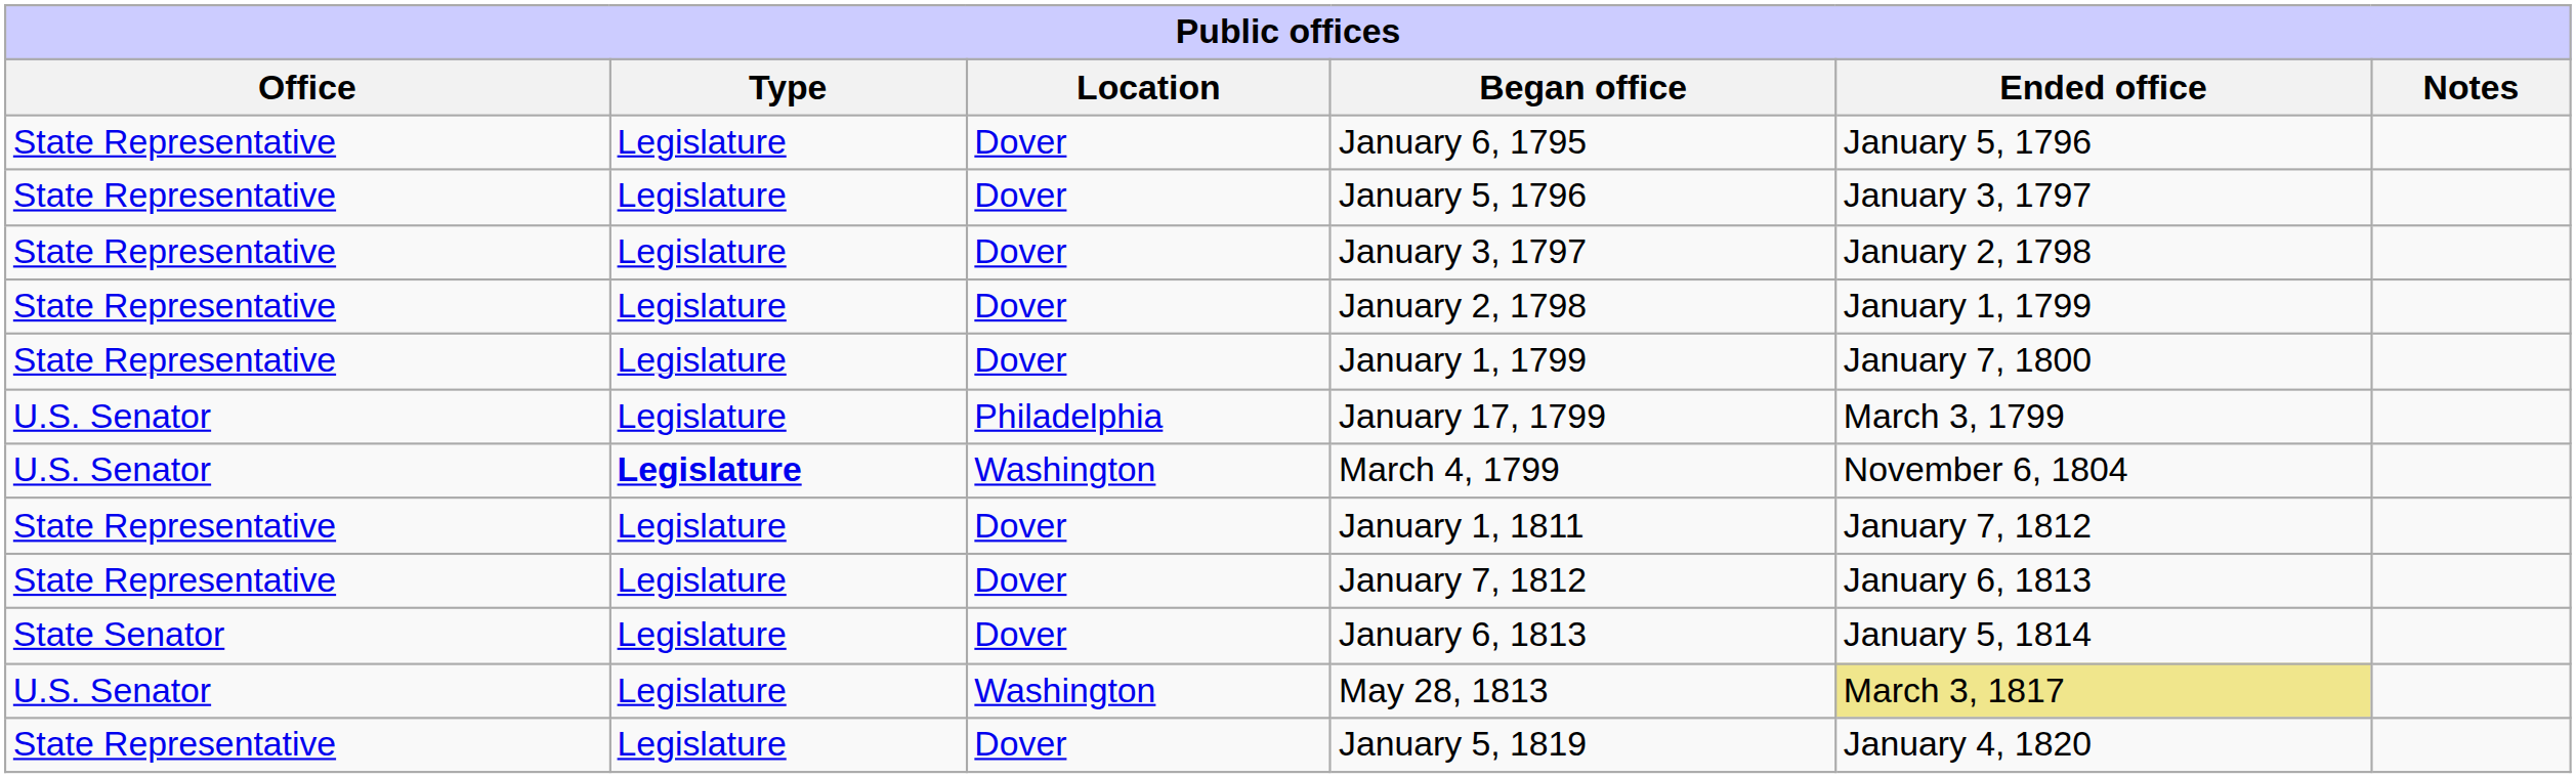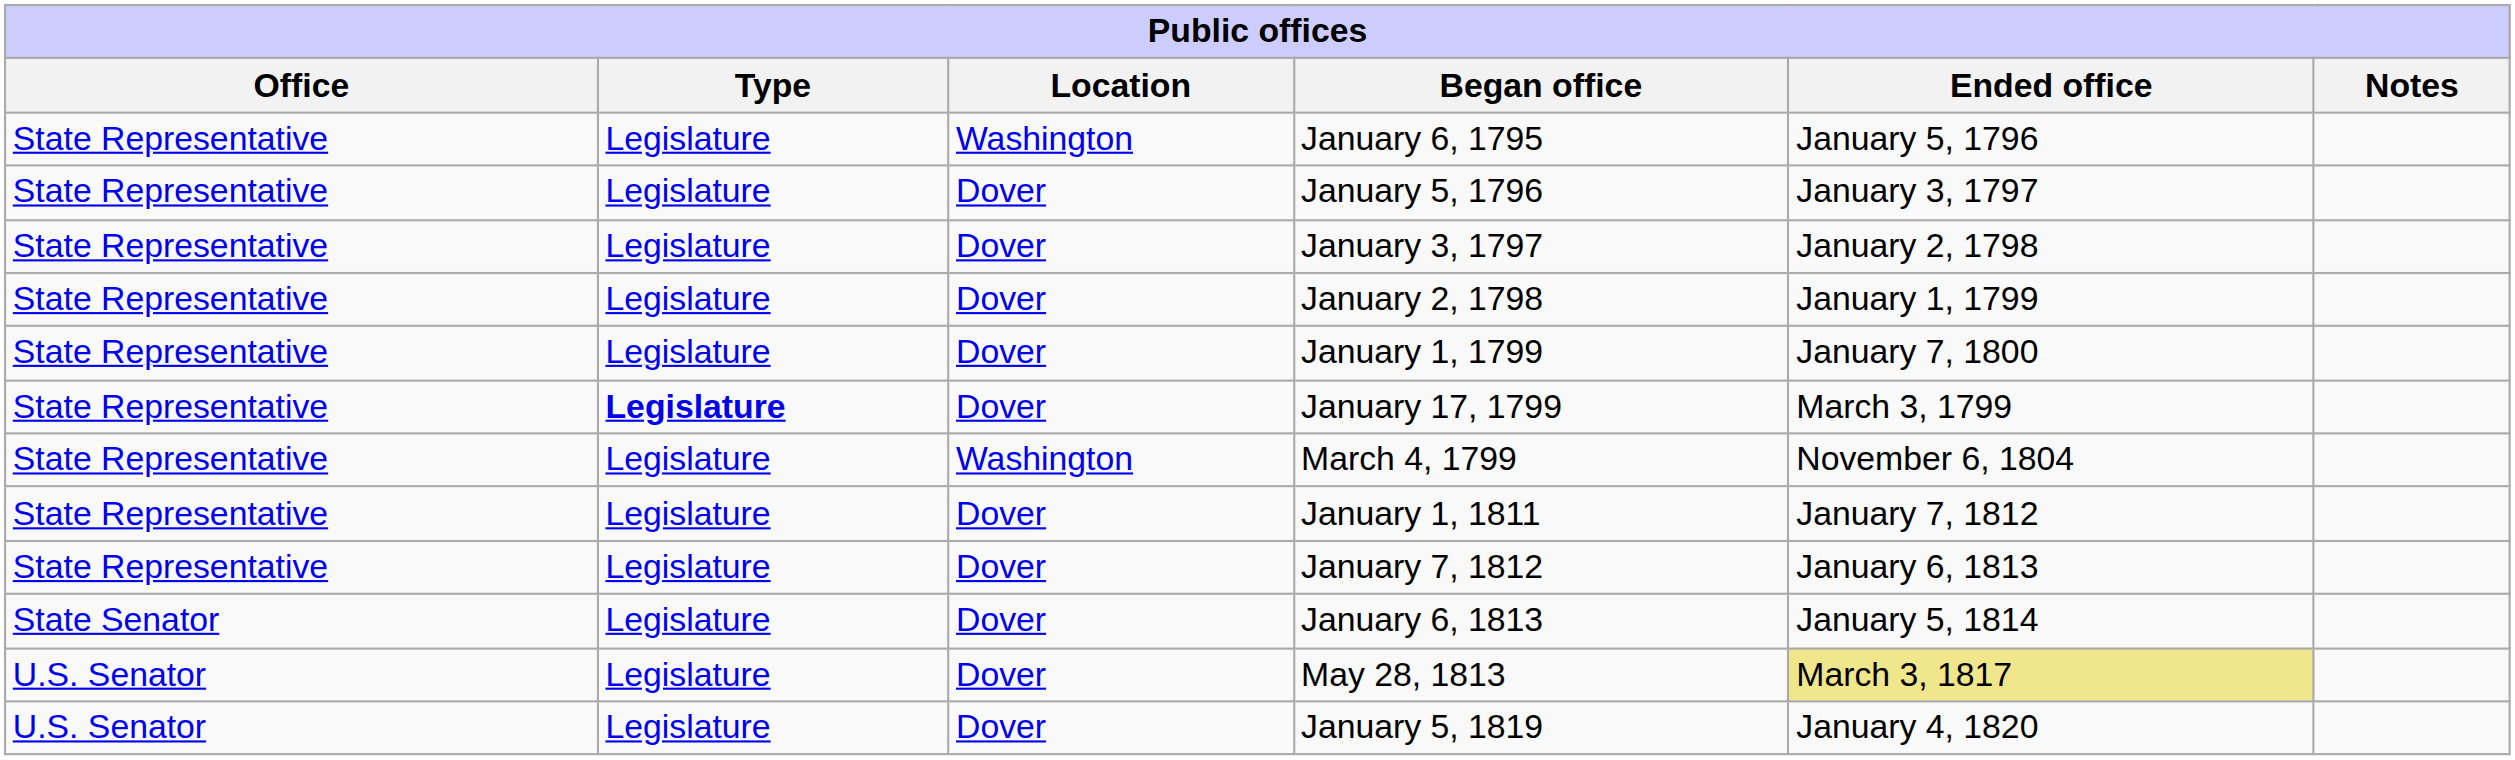 <table class=wikitable style="width: 94%" style="text-align: center;" align="center">
 <tr bgcolor=#cccccc>
 <th colspan=8 style="background: #ccccff;">Public offices</th>
 </tr>
 <tr>
 <th><strong>Office</strong></th>
 <th><strong>Type</strong></th>
 <th><strong>Location</strong></th>
 <th><strong>Began office</strong></th>
 <th><strong>Ended office</strong></th>
 <th><strong>Notes</strong></th>
 </tr>
 <tr>
 <td><a href='#'>State Representative</a></td>
 <td><a href='#'>Legislature</a></td>
-<td><a href='#'>Dover</a></td>
+<td><a href='#'>Washington</a></td>
 <td>January 6, 1795</td>
 <td>January 5, 1796</td>
 <td></td>
 </tr>
 <tr>
 <td><a href='#'>State Representative</a></td>
 <td><a href='#'>Legislature</a></td>
 <td><a href='#'>Dover</a></td>
 <td>January 5, 1796</td>
 <td>January 3, 1797</td>
 <td></td>
 </tr>
 <tr>
 <td><a href='#'>State Representative</a></td>
 <td><a href='#'>Legislature</a></td>
 <td><a href='#'>Dover</a></td>
 <td>January 3, 1797</td>
 <td>January 2, 1798</td>
 <td></td>
 </tr>
 <tr>
 <td><a href='#'>State Representative</a></td>
 <td><a href='#'>Legislature</a></td>
 <td><a href='#'>Dover</a></td>
 <td>January 2, 1798</td>
 <td>January 1, 1799</td>
 <td></td>
 </tr>
 <tr>
 <td><a href='#'>State Representative</a></td>
 <td><a href='#'>Legislature</a></td>
 <td><a href='#'>Dover</a></td>
 <td>January 1, 1799</td>
 <td>January 7, 1800</td>
 <td></td>
 </tr>
 <tr>
-<td><a href='#'>U.S. Senator</a></td>
-<td><a href='#'>Legislature</a></td>
-<td><a href='#'>Philadelphia</a></td>
+<td><a href='#'>State Representative</a></td>
+<td><strong><a href='#'>Legislature</a></strong></td>
+<td><a href='#'>Dover</a></td>
 <td>January 17, 1799</td>
 <td>March 3, 1799</td>
 <td></td>
 </tr>
 <tr>
-<td><a href='#'>U.S. Senator</a></td>
-<td><strong><a href='#'>Legislature</a></strong></td>
+<td><a href='#'>State Representative</a></td>
+<td><a href='#'>Legislature</a></td>
 <td><a href='#'>Washington</a></td>
 <td>March 4, 1799</td>
 <td>November 6, 1804</td>
 <td></td>
 </tr>
 <tr>
 <td><a href='#'>State Representative</a></td>
 <td><a href='#'>Legislature</a></td>
 <td><a href='#'>Dover</a></td>
 <td>January 1, 1811</td>
 <td>January 7, 1812</td>
 <td></td>
 </tr>
 <tr>
 <td><a href='#'>State Representative</a></td>
 <td><a href='#'>Legislature</a></td>
 <td><a href='#'>Dover</a></td>
 <td>January 7, 1812</td>
 <td>January 6, 1813</td>
 <td></td>
 </tr>
 <tr>
 <td><a href='#'>State Senator</a></td>
 <td><a href='#'>Legislature</a></td>
 <td><a href='#'>Dover</a></td>
 <td>January 6, 1813</td>
 <td>January 5, 1814</td>
 <td></td>
 </tr>
 <tr>
 <td><a href='#'>U.S. Senator</a></td>
 <td><a href='#'>Legislature</a></td>
-<td><a href='#'>Washington</a></td>
+<td><a href='#'>Dover</a></td>
 <td>May 28, 1813</td>
 <td style="background: khaki;">March 3, 1817</td>
 <td></td>
 </tr>
 <tr>
-<td><a href='#'>State Representative</a></td>
+<td><a href='#'>U.S. Senator</a></td>
 <td><a href='#'>Legislature</a></td>
 <td><a href='#'>Dover</a></td>
 <td>January 5, 1819</td>
 <td>January 4, 1820</td>
 <td></td>
 </tr>
 </table>
